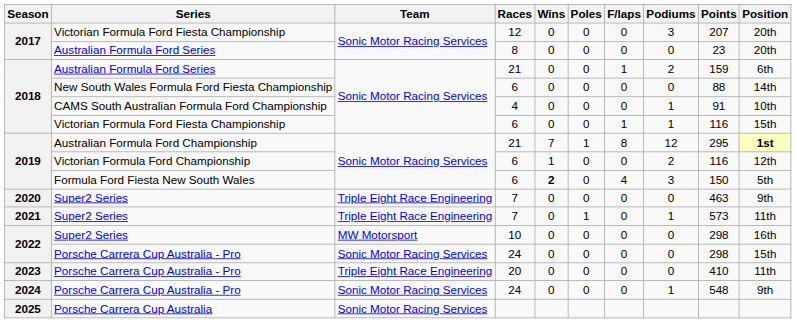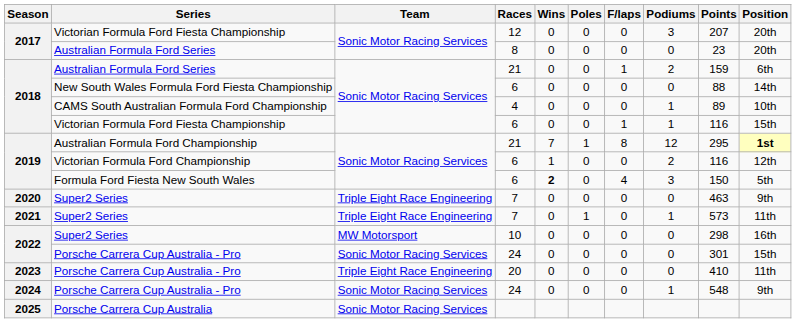 <table class="wikitable" style="font-size: 90%; text-align:center">
 <tr>
 <th>Season</th>
 <th>Series</th>
 <th>Team</th>
 <th>Races</th>
 <th>Wins</th>
 <th>Poles</th>
 <th>F/laps</th>
 <th>Podiums</th>
 <th>Points</th>
 <th>Position</th>
 </tr>
 <tr>
 <th rowspan=2>2017</th>
 <td align=left>Victorian Formula Ford Fiesta Championship</td>
 <td rowspan=2 align=left><a href='#'>Sonic Motor Racing Services</a></td>
 <td>12</td>
 <td>0</td>
 <td>0</td>
 <td>0</td>
 <td>3</td>
 <td>207</td>
 <td>20th</td>
 </tr>
 <tr>
 <td align=left><a href='#'>Australian Formula Ford Series</a></td>
 <td>8</td>
 <td>0</td>
 <td>0</td>
 <td>0</td>
 <td>0</td>
 <td>23</td>
 <td>20th</td>
 </tr>
 <tr>
 <th rowspan=4>2018</th>
 <td align=left><a href='#'>Australian Formula Ford Series</a></td>
 <td rowspan=4 align=left><a href='#'>Sonic Motor Racing Services</a></td>
 <td>21</td>
 <td>0</td>
 <td>0</td>
 <td>1</td>
 <td>2</td>
 <td>159</td>
 <td>6th</td>
 </tr>
 <tr>
 <td align=left>New South Wales Formula Ford Fiesta Championship</td>
 <td>6</td>
 <td>0</td>
 <td>0</td>
 <td>0</td>
 <td>0</td>
 <td>88</td>
 <td>14th</td>
 </tr>
 <tr>
 <td align=left>CAMS South Australian Formula Ford Championship</td>
 <td>4</td>
 <td>0</td>
 <td>0</td>
 <td>0</td>
 <td>1</td>
-<td>91</td>
+<td>89</td>
 <td>10th</td>
 </tr>
 <tr>
 <td align=left>Victorian Formula Ford Fiesta Championship</td>
 <td>6</td>
 <td>0</td>
 <td>0</td>
 <td>1</td>
 <td>1</td>
 <td>116</td>
 <td>15th</td>
 </tr>
 <tr>
 <th rowspan=3>2019</th>
 <td align=left>Australian Formula Ford Championship</td>
 <td rowspan=3 align=left><a href='#'>Sonic Motor Racing Services</a></td>
 <td>21</td>
 <td>7</td>
 <td>1</td>
 <td>8</td>
 <td>12</td>
 <td>295</td>
 <td style="background: #ffffbf"><strong>1st</strong></td>
 </tr>
 <tr>
 <td align=left>Victorian Formula Ford Championship</td>
 <td>6</td>
 <td>1</td>
 <td>0</td>
 <td>0</td>
 <td>2</td>
 <td>116</td>
 <td>12th</td>
 </tr>
 <tr>
 <td align=left>Formula Ford Fiesta New South Wales</td>
 <td>6</td>
 <td><strong>2</strong></td>
 <td>0</td>
 <td>4</td>
 <td>3</td>
 <td>150</td>
 <td>5th</td>
 </tr>
 <tr>
 <th>2020</th>
 <td align=left><a href='#'>Super2 Series</a></td>
 <td align=left><a href='#'>Triple Eight Race Engineering</a></td>
 <td>7</td>
 <td>0</td>
 <td>0</td>
 <td>0</td>
 <td>0</td>
 <td>463</td>
 <td>9th</td>
 </tr>
 <tr>
 <th>2021</th>
 <td align=left><a href='#'>Super2 Series</a></td>
 <td align=left><a href='#'>Triple Eight Race Engineering</a></td>
 <td>7</td>
 <td>0</td>
 <td>1</td>
 <td>0</td>
 <td>1</td>
 <td>573</td>
 <td>11th</td>
 </tr>
 <tr>
 <th rowspan="2">2022</th>
 <td align=left><a href='#'>Super2 Series</a></td>
 <td align=left><a href='#'>MW Motorsport</a></td>
 <td>10</td>
 <td>0</td>
 <td>0</td>
 <td>0</td>
 <td>0</td>
 <td>298</td>
 <td>16th</td>
 </tr>
 <tr>
 <td align=left><a href='#'>Porsche Carrera Cup Australia - Pro</a></td>
 <td align=left><a href='#'>Sonic Motor Racing Services</a></td>
 <td>24</td>
 <td>0</td>
 <td>0</td>
 <td>0</td>
 <td>0</td>
-<td>298</td>
+<td>301</td>
 <td>15th</td>
 </tr>
 <tr>
 <th>2023</th>
 <td align=left><a href='#'>Porsche Carrera Cup Australia - Pro</a></td>
 <td align=left><a href='#'>Triple Eight Race Engineering</a></td>
 <td>20</td>
 <td>0</td>
 <td>0</td>
 <td>0</td>
 <td>0</td>
 <td>410</td>
 <td>11th</td>
 </tr>
 <tr>
 <th>2024</th>
 <td align=left><a href='#'>Porsche Carrera Cup Australia - Pro</a></td>
 <td align=left><a href='#'>Sonic Motor Racing Services</a></td>
 <td>24</td>
 <td>0</td>
 <td>0</td>
 <td>0</td>
 <td>1</td>
 <td>548</td>
 <td>9th</td>
 </tr>
 <tr>
 <th>2025</th>
 <td align=left><a href='#'>Porsche Carrera Cup Australia</a></td>
 <td align=left><a href='#'>Sonic Motor Racing Services</a></td>
 <td></td>
 <td></td>
 <td></td>
 <td></td>
 <td></td>
 <td></td>
 <td></td>
 </tr>
 </table>
